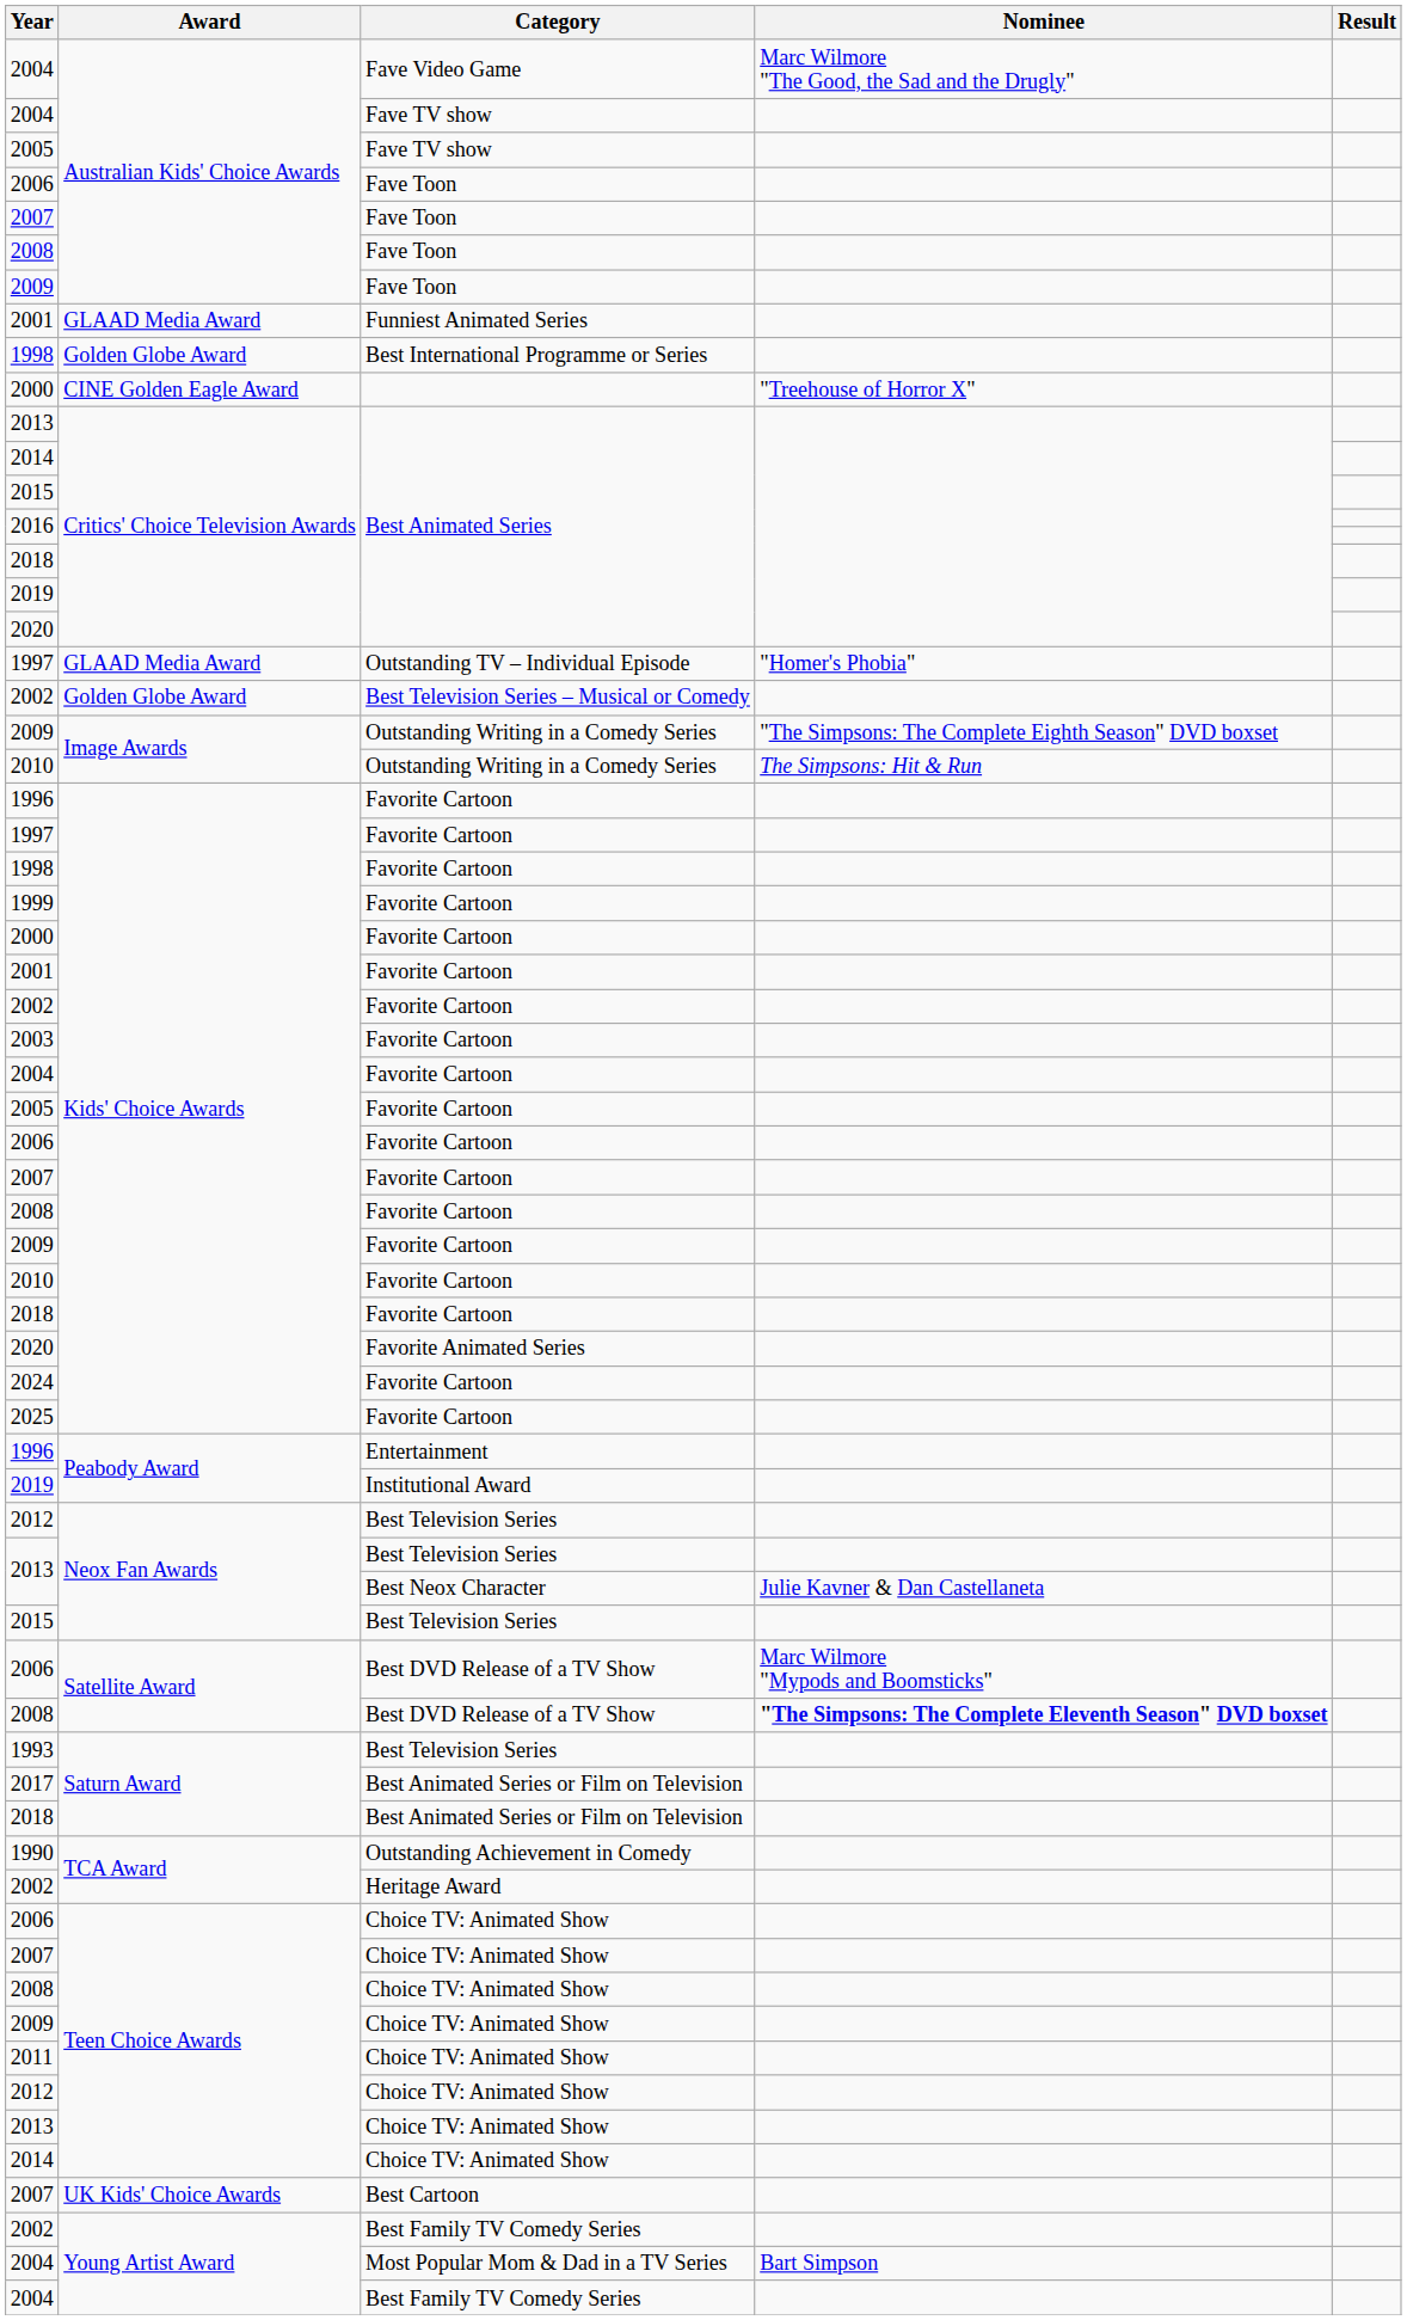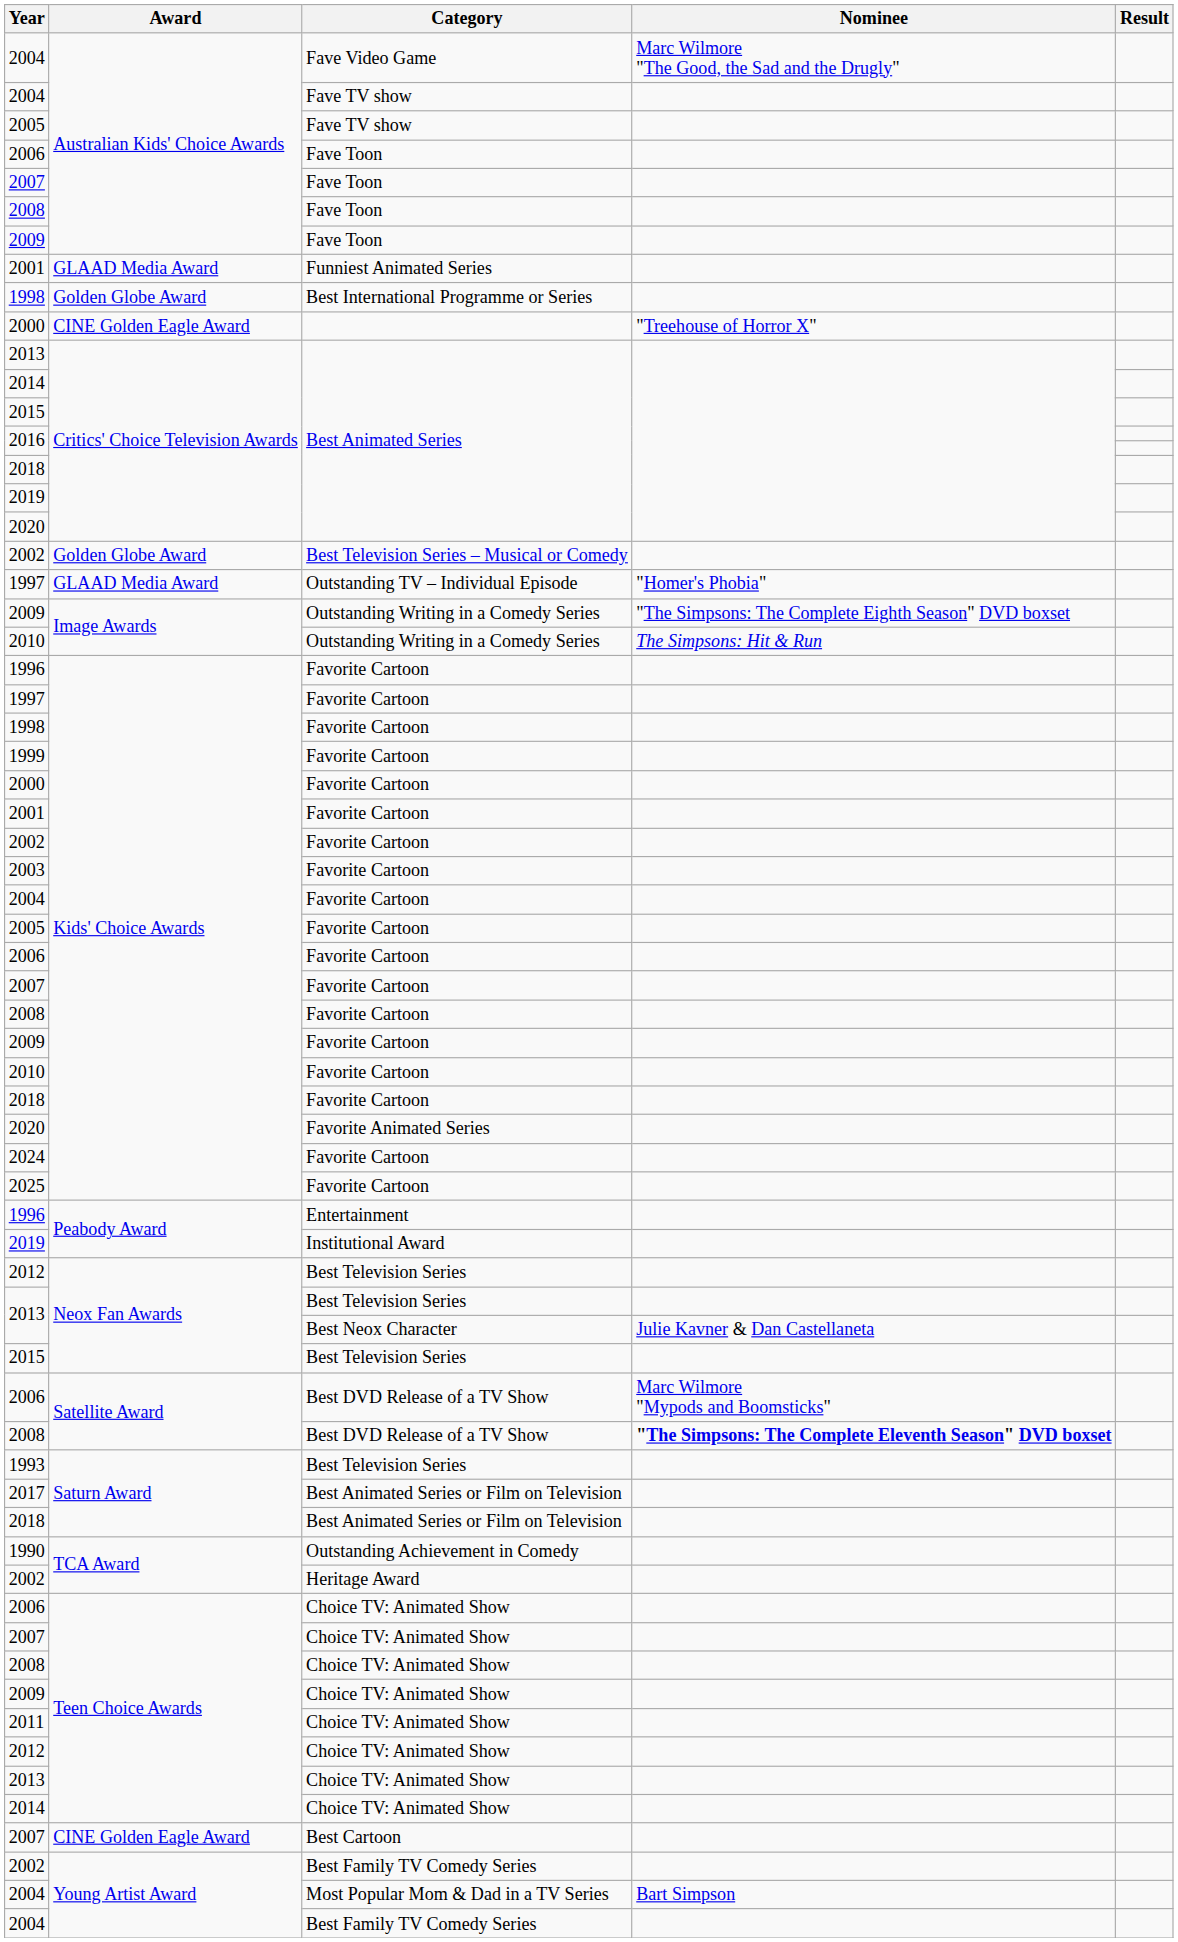 <table class="wikitable">
 <tr>
 <th>Year</th>
 <th>Award</th>
 <th>Category</th>
 <th>Nominee</th>
 <th>Result</th>
 </tr>
 <tr>
 <td>2004</td>
 <td rowspan="7"><a href='#'>Australian Kids' Choice Awards</a></td>
 <td>Fave Video Game</td>
 <td><a href='#'>Marc Wilmore</a><br>"<a href='#'>The Good, the Sad and the Drugly</a>"</td>
 <td></td>
 </tr>
 <tr>
 <td>2004</td>
 <td>Fave TV show</td>
 <td></td>
 <td></td>
 </tr>
 <tr>
 <td>2005</td>
 <td>Fave TV show</td>
 <td></td>
 <td></td>
 </tr>
 <tr>
 <td>2006</td>
 <td>Fave Toon</td>
 <td></td>
 <td></td>
 </tr>
 <tr>
 <td><a href='#'>2007</a></td>
 <td>Fave Toon</td>
 <td></td>
 <td></td>
 </tr>
 <tr>
 <td><a href='#'>2008</a></td>
 <td>Fave Toon</td>
 <td></td>
 <td></td>
 </tr>
 <tr>
 <td><a href='#'>2009</a></td>
 <td>Fave Toon</td>
 <td></td>
 <td></td>
 </tr>
 <tr>
 <td>2001</td>
 <td><a href='#'>GLAAD Media Award</a></td>
 <td>Funniest Animated Series</td>
 <td></td>
 <td></td>
 </tr>
 <tr>
 <td><a href='#'>1998</a></td>
 <td><a href='#'>Golden Globe Award</a></td>
 <td>Best International Programme or Series</td>
 <td></td>
 <td></td>
 </tr>
 <tr>
 <td>2000</td>
 <td><a href='#'>CINE Golden Eagle Award</a></td>
 <td></td>
 <td>"<a href='#'>Treehouse of Horror X</a>"</td>
 <td></td>
 </tr>
 <tr>
 <td>2013</td>
 <td rowspan="8"><a href='#'>Critics' Choice Television Awards</a></td>
 <td rowspan="8"><a href='#'>Best Animated Series</a></td>
 <td rowspan="8"></td>
 <td></td>
 </tr>
 <tr>
 <td>2014</td>
 <td></td>
 </tr>
 <tr>
 <td>2015</td>
 <td></td>
 </tr>
 <tr>
 <td rowspan="2">2016</td>
 <td></td>
 </tr>
 <tr>
 <td></td>
 </tr>
 <tr>
 <td>2018</td>
 <td></td>
 </tr>
 <tr>
 <td>2019</td>
 <td></td>
 </tr>
 <tr>
 <td>2020</td>
 <td></td>
 </tr>
 <tr>
+<td>2002</td>
+<td><a href='#'>Golden Globe Award</a></td>
+<td><a href='#'>Best Television Series – Musical or Comedy</a></td>
+<td></td>
+<td></td>
+</tr>
+<tr>
 <td>1997</td>
 <td><a href='#'>GLAAD Media Award</a></td>
 <td>Outstanding TV – Individual Episode</td>
 <td>"<a href='#'>Homer's Phobia</a>"</td>
-<td></td>
-</tr>
-<tr>
-<td>2002</td>
-<td><a href='#'>Golden Globe Award</a></td>
-<td><a href='#'>Best Television Series – Musical or Comedy</a></td>
-<td></td>
 <td></td>
 </tr>
 <tr>
 <td>2009</td>
 <td rowspan="2"><a href='#'>Image Awards</a></td>
 <td>Outstanding Writing in a Comedy Series</td>
 <td>"<a href='#'>The Simpsons: The Complete Eighth Season</a>" <a href='#'>DVD boxset</a></td>
 <td></td>
 </tr>
 <tr>
 <td>2010</td>
 <td>Outstanding Writing in a Comedy Series</td>
 <td><em><a href='#'>The Simpsons: Hit & Run</a></em></td>
 <td></td>
 </tr>
 <tr>
 <td>1996</td>
 <td rowspan="19"><a href='#'>Kids' Choice Awards</a></td>
 <td>Favorite Cartoon</td>
 <td></td>
 <td></td>
 </tr>
 <tr>
 <td>1997</td>
 <td>Favorite Cartoon</td>
 <td></td>
 <td></td>
 </tr>
 <tr>
 <td>1998</td>
 <td>Favorite Cartoon</td>
 <td></td>
 <td></td>
 </tr>
 <tr>
 <td>1999</td>
 <td>Favorite Cartoon</td>
 <td></td>
 <td></td>
 </tr>
 <tr>
 <td>2000</td>
 <td>Favorite Cartoon</td>
 <td></td>
 <td></td>
 </tr>
 <tr>
 <td>2001</td>
 <td>Favorite Cartoon</td>
 <td></td>
 <td></td>
 </tr>
 <tr>
 <td>2002</td>
 <td>Favorite Cartoon</td>
 <td></td>
 <td></td>
 </tr>
 <tr>
 <td>2003</td>
 <td>Favorite Cartoon</td>
 <td></td>
 <td></td>
 </tr>
 <tr>
 <td>2004</td>
 <td>Favorite Cartoon</td>
 <td></td>
 <td></td>
 </tr>
 <tr>
 <td>2005</td>
 <td>Favorite Cartoon</td>
 <td></td>
 <td></td>
 </tr>
 <tr>
 <td>2006</td>
 <td>Favorite Cartoon</td>
 <td></td>
 <td></td>
 </tr>
 <tr>
 <td>2007</td>
 <td>Favorite Cartoon</td>
 <td></td>
 <td></td>
 </tr>
 <tr>
 <td>2008</td>
 <td>Favorite Cartoon</td>
 <td></td>
 <td></td>
 </tr>
 <tr>
 <td>2009</td>
 <td>Favorite Cartoon</td>
 <td></td>
 <td></td>
 </tr>
 <tr>
 <td>2010</td>
 <td>Favorite Cartoon</td>
 <td></td>
 <td></td>
 </tr>
 <tr>
 <td>2018</td>
 <td>Favorite Cartoon</td>
 <td></td>
 <td></td>
 </tr>
 <tr>
 <td>2020</td>
 <td>Favorite Animated Series</td>
 <td></td>
 <td></td>
 </tr>
 <tr>
 <td>2024</td>
 <td>Favorite Cartoon</td>
 <td></td>
 <td></td>
 </tr>
 <tr>
 <td>2025</td>
 <td>Favorite Cartoon</td>
 <td></td>
 <td></td>
 </tr>
 <tr>
 <td><a href='#'>1996</a></td>
 <td rowspan="2"><a href='#'>Peabody Award</a></td>
 <td>Entertainment</td>
 <td></td>
 <td></td>
 </tr>
 <tr>
 <td><a href='#'>2019</a></td>
 <td>Institutional Award</td>
 <td></td>
 <td></td>
 </tr>
 <tr>
 <td>2012</td>
 <td rowspan="4"><a href='#'>Neox Fan Awards</a></td>
 <td>Best Television Series</td>
 <td></td>
 <td></td>
 </tr>
 <tr>
 <td rowspan="2">2013</td>
 <td>Best Television Series</td>
 <td></td>
 <td></td>
 </tr>
 <tr>
 <td>Best Neox Character</td>
 <td><a href='#'>Julie Kavner</a> & <a href='#'>Dan Castellaneta</a></td>
 <td></td>
 </tr>
 <tr>
 <td>2015</td>
 <td>Best Television Series</td>
 <td></td>
 <td></td>
 </tr>
 <tr>
 <td>2006</td>
 <td rowspan="2"><a href='#'>Satellite Award</a></td>
 <td>Best DVD Release of a TV Show</td>
 <td><a href='#'>Marc Wilmore</a><br>"<a href='#'>Mypods and Boomsticks</a>"</td>
 <td></td>
 </tr>
 <tr>
 <td>2008</td>
 <td>Best DVD Release of a TV Show</td>
 <td><strong>"<a href='#'>The Simpsons: The Complete Eleventh Season</a>" <a href='#'>DVD boxset</a></strong></td>
 <td></td>
 </tr>
 <tr>
 <td>1993</td>
 <td rowspan="3"><a href='#'>Saturn Award</a></td>
 <td>Best Television Series</td>
 <td></td>
 <td></td>
 </tr>
 <tr>
 <td>2017</td>
 <td>Best Animated Series or Film on Television</td>
 <td></td>
 <td></td>
 </tr>
 <tr>
 <td>2018</td>
 <td>Best Animated Series or Film on Television</td>
 <td></td>
 <td></td>
 </tr>
 <tr>
 <td>1990</td>
 <td rowspan="2"><a href='#'>TCA Award</a></td>
 <td>Outstanding Achievement in Comedy</td>
 <td></td>
 <td></td>
 </tr>
 <tr>
 <td>2002</td>
 <td>Heritage Award</td>
 <td></td>
 <td></td>
 </tr>
 <tr>
 <td>2006</td>
 <td rowspan="8"><a href='#'>Teen Choice Awards</a></td>
 <td>Choice TV: Animated Show</td>
 <td></td>
 <td></td>
 </tr>
 <tr>
 <td>2007</td>
 <td>Choice TV: Animated Show</td>
 <td></td>
 <td></td>
 </tr>
 <tr>
 <td>2008</td>
 <td>Choice TV: Animated Show</td>
 <td></td>
 <td></td>
 </tr>
 <tr>
 <td>2009</td>
 <td>Choice TV: Animated Show</td>
 <td></td>
 <td></td>
 </tr>
 <tr>
 <td>2011</td>
 <td>Choice TV: Animated Show</td>
 <td></td>
 <td></td>
 </tr>
 <tr>
 <td>2012</td>
 <td>Choice TV: Animated Show</td>
 <td></td>
 <td></td>
 </tr>
 <tr>
 <td>2013</td>
 <td>Choice TV: Animated Show</td>
 <td></td>
 <td></td>
 </tr>
 <tr>
 <td>2014</td>
 <td>Choice TV: Animated Show</td>
 <td></td>
 <td></td>
 </tr>
 <tr>
 <td>2007</td>
-<td><a href='#'>UK Kids' Choice Awards</a></td>
+<td><a href='#'>CINE Golden Eagle Award</a></td>
 <td>Best Cartoon</td>
 <td></td>
 <td></td>
 </tr>
 <tr>
 <td>2002</td>
 <td rowspan="3"><a href='#'>Young Artist Award</a></td>
 <td>Best Family TV Comedy Series</td>
 <td></td>
 <td></td>
 </tr>
 <tr>
 <td>2004</td>
 <td>Most Popular Mom & Dad in a TV Series</td>
 <td><a href='#'>Bart Simpson</a></td>
 <td></td>
 </tr>
 <tr>
 <td>2004</td>
 <td>Best Family TV Comedy Series</td>
 <td></td>
 <td></td>
 </tr>
 </table>
